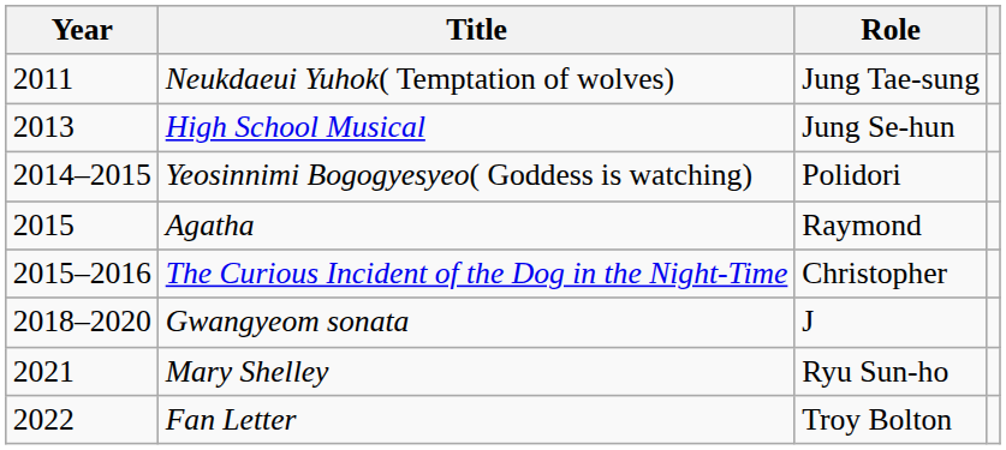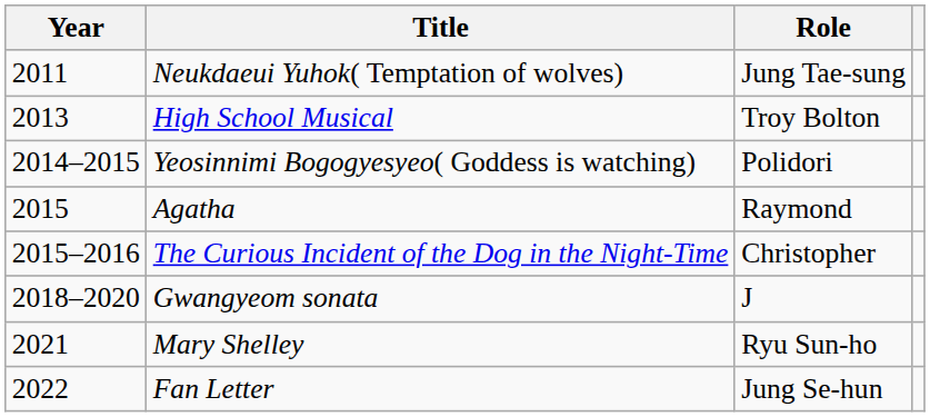 <table class="wikitable">
 <tr>
 <th>Year</th>
 <th>Title</th>
 <th>Role</th>
 <th></th>
 </tr>
 <tr>
 <td>2011</td>
 <td><em>Neukdaeui Yuhok</em>( Temptation of wolves)</td>
 <td>Jung Tae-sung</td>
 <td></td>
 </tr>
 <tr>
 <td>2013</td>
 <td><em><a href='#'>High School Musical</a></em></td>
-<td>Jung Se-hun</td>
+<td>Troy Bolton</td>
 <td></td>
 </tr>
 <tr>
 <td>2014–2015</td>
 <td><em>Yeosinnimi Bogogyesyeo</em>( Goddess is watching)</td>
 <td>Polidori</td>
 <td></td>
 </tr>
 <tr>
 <td>2015</td>
 <td><em>Agatha</em></td>
 <td>Raymond</td>
 <td></td>
 </tr>
 <tr>
 <td>2015–2016</td>
 <td><em><a href='#'>The Curious Incident of the Dog in the Night-Time</a></em></td>
 <td>Christopher</td>
 <td></td>
 </tr>
 <tr>
 <td>2018–2020</td>
 <td><em>Gwangyeom sonata</em></td>
 <td>J</td>
 <td></td>
 </tr>
 <tr>
 <td>2021</td>
 <td><em>Mary Shelley</em></td>
 <td>Ryu Sun-ho</td>
 <td></td>
 </tr>
 <tr>
 <td>2022</td>
 <td><em>Fan Letter</em></td>
-<td>Troy Bolton</td>
+<td>Jung Se-hun</td>
 <td></td>
 </tr>
 </table>
